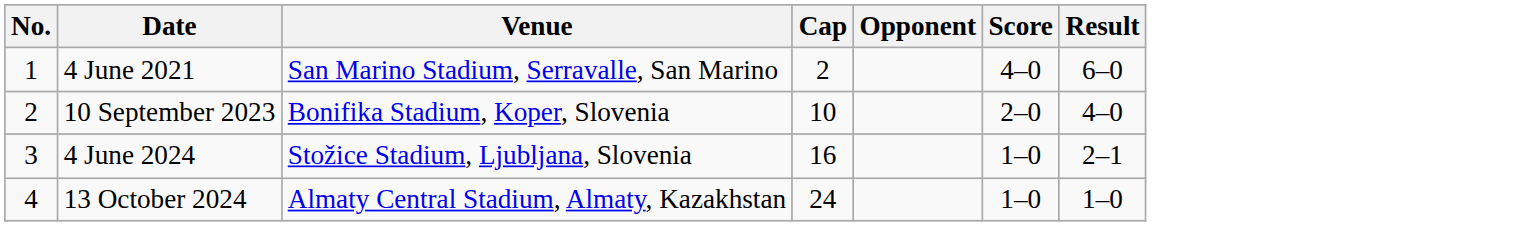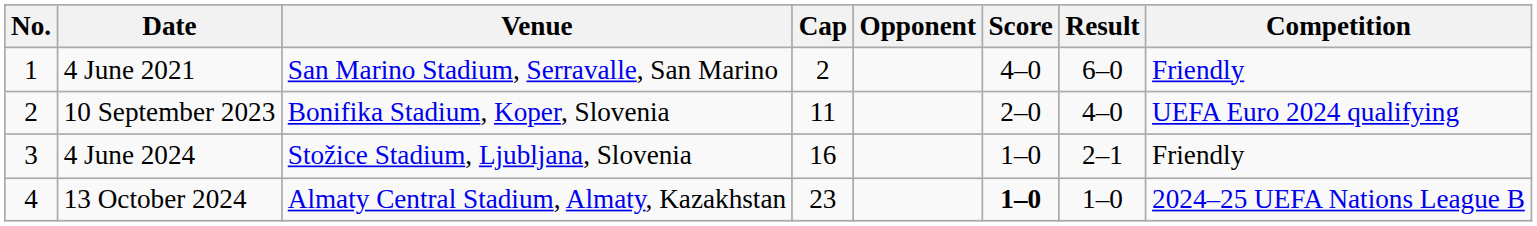 <table class="wikitable sortable">
 <tr>
 <th>No.</th>
 <th>Date</th>
 <th>Venue</th>
 <th>Cap</th>
 <th>Opponent</th>
 <th>Score</th>
 <th>Result</th>
+<th>Competition</th>
 </tr>
 <tr>
 <td align="center">1</td>
 <td>4 June 2021</td>
 <td><a href='#'>San Marino Stadium</a>, <a href='#'>Serravalle</a>, San Marino</td>
 <td align=center>2</td>
 <td></td>
 <td align=center>4–0</td>
 <td align=center>6–0</td>
+<td><a href='#'>Friendly</a></td>
 </tr>
 <tr>
 <td align=center>2</td>
 <td>10 September 2023</td>
 <td><a href='#'>Bonifika Stadium</a>, <a href='#'>Koper</a>, Slovenia</td>
-<td align=center>10</td>
+<td align=center>11</td>
 <td></td>
 <td align=center>2–0</td>
 <td align=center>4–0</td>
+<td><a href='#'>UEFA Euro 2024 qualifying</a></td>
 </tr>
 <tr>
 <td align="center">3</td>
 <td>4 June 2024</td>
 <td><a href='#'>Stožice Stadium</a>, <a href='#'>Ljubljana</a>, Slovenia</td>
 <td align=center>16</td>
 <td></td>
 <td align=center>1–0</td>
 <td align=center>2–1</td>
+<td>Friendly</td>
 </tr>
 <tr>
 <td align="center">4</td>
 <td>13 October 2024</td>
 <td><a href='#'>Almaty Central Stadium</a>, <a href='#'>Almaty</a>, Kazakhstan</td>
-<td align=center>24</td>
+<td align=center>23</td>
 <td></td>
+<td align=center><strong>1–0</strong></td>
 <td align=center>1–0</td>
-<td align=center>1–0</td>
+<td><a href='#'>2024–25 UEFA Nations League B</a></td>
 </tr>
 </table>
